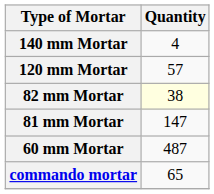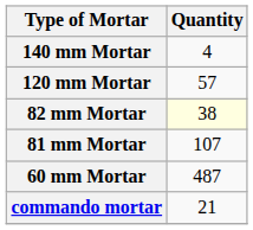 <table class="wikitable" style="text-align:center; float: right; font-size:85%; margin-left: 2em;" align="right">
 <tr>
 <th>Type of Mortar</th>
 <th>Quantity</th>
 </tr>
 <tr>
 <th>140 mm Mortar</th>
 <td>4</td>
 </tr>
 <tr>
 <th>120 mm Mortar</th>
 <td>57</td>
 </tr>
 <tr>
 <th>82 mm Mortar</th>
 <td style="background: lightyellow;">38</td>
 </tr>
 <tr>
 <th>81 mm Mortar</th>
-<td>147</td>
+<td>107</td>
 </tr>
 <tr>
 <th>60 mm Mortar</th>
 <td>487</td>
 </tr>
 <tr>
 <th><a href='#'>commando mortar</a></th>
-<td>65</td>
+<td>21</td>
 </tr>
 <tr>
 </tr>
 </table>
